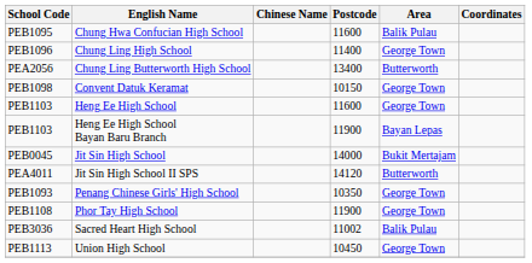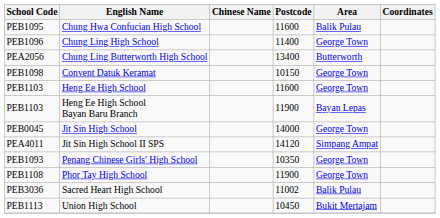 <table class="wikitable sortable">
 <tr>
 <th>School Code</th>
 <th>English Name</th>
 <th>Chinese Name</th>
 <th>Postcode</th>
 <th>Area</th>
 <th>Coordinates</th>
 </tr>
 <tr>
 <td>PEB1095</td>
 <td><a href='#'>Chung Hwa Confucian High School</a></td>
 <td></td>
 <td>11600</td>
 <td><a href='#'>Balik Pulau</a></td>
 <td></td>
 </tr>
 <tr>
 <td>PEB1096</td>
 <td><a href='#'>Chung Ling High School</a></td>
 <td></td>
 <td>11400</td>
 <td><a href='#'>George Town</a></td>
 <td></td>
 </tr>
 <tr>
 <td>PEA2056</td>
 <td><a href='#'>Chung Ling Butterworth High School</a></td>
 <td></td>
 <td>13400</td>
 <td><a href='#'>Butterworth</a></td>
 <td></td>
 </tr>
 <tr>
 <td>PEB1098</td>
 <td><a href='#'>Convent Datuk Keramat</a></td>
 <td></td>
 <td>10150</td>
 <td><a href='#'>George Town</a></td>
 <td></td>
 </tr>
 <tr>
 <td>PEB1103</td>
 <td><a href='#'>Heng Ee High School</a></td>
 <td></td>
 <td>11600</td>
 <td><a href='#'>George Town</a></td>
 <td></td>
 </tr>
 <tr>
 <td>PEB1103</td>
 <td>Heng Ee High School<br>Bayan Baru Branch</td>
 <td></td>
 <td>11900</td>
 <td><a href='#'>Bayan Lepas</a></td>
 <td></td>
 </tr>
 <tr>
 <td>PEB0045</td>
 <td><a href='#'>Jit Sin High School</a></td>
 <td></td>
 <td>14000</td>
-<td><a href='#'>Bukit Mertajam</a></td>
+<td><a href='#'>George Town</a></td>
 <td></td>
 </tr>
 <tr>
 <td>PEA4011</td>
 <td>Jit Sin High School II SPS</td>
 <td></td>
 <td>14120</td>
-<td><a href='#'>Butterworth</a></td>
+<td><a href='#'>Simpang Ampat</a></td>
 <td></td>
 </tr>
 <tr>
 <td>PEB1093</td>
 <td><a href='#'>Penang Chinese Girls' High School</a></td>
 <td></td>
 <td>10350</td>
 <td><a href='#'>George Town</a></td>
 <td></td>
 </tr>
 <tr>
 <td>PEB1108</td>
 <td><a href='#'>Phor Tay High School</a></td>
 <td></td>
 <td>11900</td>
 <td><a href='#'>George Town</a></td>
 <td></td>
 </tr>
 <tr>
 <td>PEB3036</td>
 <td>Sacred Heart High School</td>
 <td></td>
 <td>11002</td>
 <td><a href='#'>Balik Pulau</a></td>
 <td></td>
 </tr>
 <tr>
 <td>PEB1113</td>
 <td>Union High School</td>
 <td></td>
 <td>10450</td>
-<td><a href='#'>George Town</a></td>
+<td><a href='#'>Bukit Mertajam</a></td>
 <td></td>
 </tr>
 <tr>
 </tr>
 </table>
